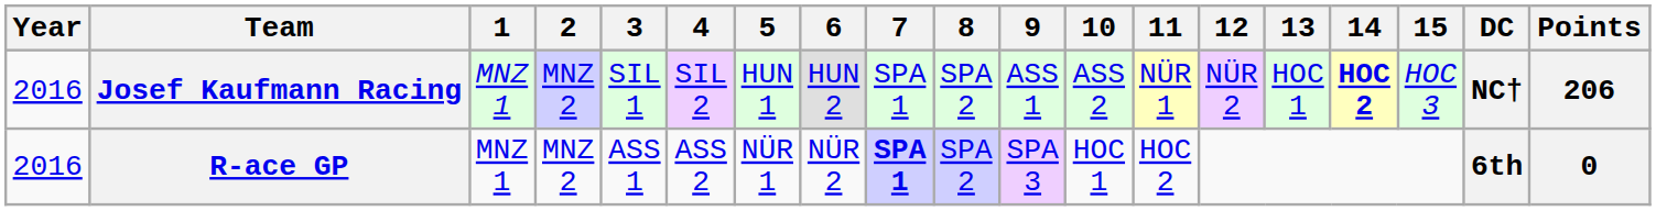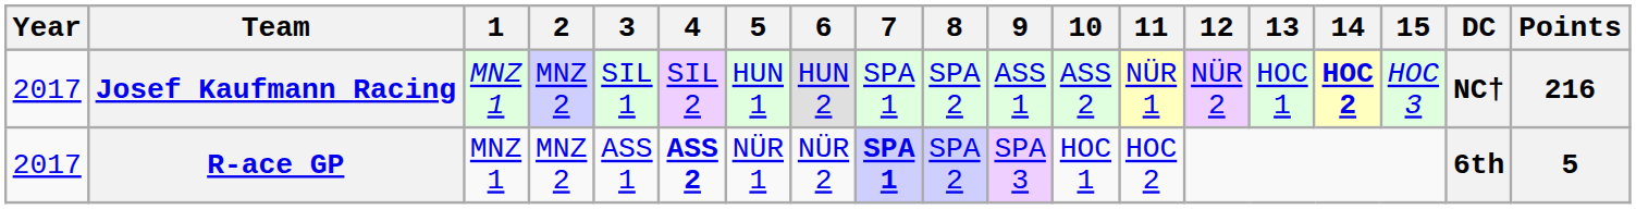 <table class="wikitable" style="text-align:center; font-size:85%">
 <tr>
 <th>Year</th>
 <th>Team</th>
 <th>1</th>
 <th>2</th>
 <th>3</th>
 <th>4</th>
 <th>5</th>
 <th>6</th>
 <th>7</th>
 <th>8</th>
 <th>9</th>
 <th>10</th>
 <th>11</th>
 <th>12</th>
 <th>13</th>
 <th>14</th>
 <th>15</th>
 <th>DC</th>
 <th>Points</th>
 </tr>
 <tr>
-<td><a href='#'>2016</a></td>
+<td><a href='#'>2017</a></td>
 <th><a href='#'>Josef Kaufmann Racing</a></th>
 <td style="background:#DFFFDF;"><em><a href='#'>MNZ<br>1</a></em><br></td>
 <td style="background:#CFCFFF;"><a href='#'>MNZ<br>2</a><br></td>
 <td style="background:#DFFFDF;"><a href='#'>SIL<br>1</a><br></td>
 <td style="background:#EFCFFF;"><a href='#'>SIL<br>2</a><br></td>
 <td style="background:#DFFFDF;"><a href='#'>HUN<br>1</a><br></td>
 <td style="background:#DFDFDF;"><a href='#'>HUN<br>2</a><br></td>
 <td style="background:#DFFFDF;"><a href='#'>SPA<br>1</a><br></td>
 <td style="background:#DFFFDF;"><a href='#'>SPA<br>2</a><br></td>
 <td style="background:#DFFFDF;"><a href='#'>ASS<br>1</a><br></td>
 <td style="background:#DFFFDF;"><a href='#'>ASS<br>2</a><br></td>
 <td style="background:#FFFFBF;"><a href='#'>NÜR<br>1</a><br></td>
 <td style="background:#EFCFFF;"><a href='#'>NÜR<br>2</a><br></td>
 <td style="background:#DFFFDF;"><a href='#'>HOC<br>1</a><br></td>
 <td style="background:#FFFFBF;"><strong><a href='#'>HOC<br>2</a></strong><br></td>
 <td style="background:#DFFFDF;"><em><a href='#'>HOC<br>3</a></em><br></td>
 <th>NC†</th>
-<th>206</th>
+<th>216</th>
 </tr>
 <tr>
-<td><a href='#'>2016</a></td>
+<td><a href='#'>2017</a></td>
 <th><a href='#'>R-ace GP</a></th>
 <td style="background:#;"><a href='#'>MNZ<br>1</a></td>
 <td style="background:#;"><a href='#'>MNZ<br>2</a></td>
 <td style="background:#;"><a href='#'>ASS<br>1</a></td>
-<td style="background:#;"><a href='#'>ASS<br>2</a></td>
+<td style="background:#;"><strong><a href='#'>ASS<br>2</a></strong></td>
 <td style="background:#;"><a href='#'>NÜR<br>1</a></td>
 <td style="background:#;"><a href='#'>NÜR<br>2</a></td>
 <td style="background:#CFCFFF;"><strong><a href='#'>SPA<br>1</a><br></strong></td>
 <td style="background:#CFCFFF;"><a href='#'>SPA<br>2</a><br></td>
 <td style="background:#EFCFFF;"><a href='#'>SPA<br>3</a><br></td>
 <td style="background:#;"><a href='#'>HOC<br>1</a></td>
 <td style="background:#;"><a href='#'>HOC<br>2</a></td>
 <td colspan=4></td>
 <th>6th</th>
-<th>0</th>
+<th>5</th>
 </tr>
 </table>
